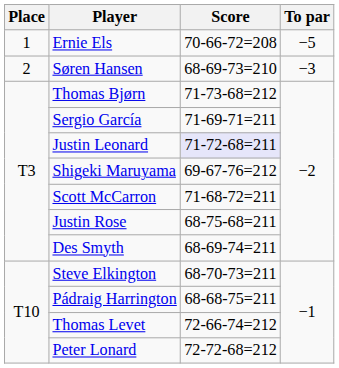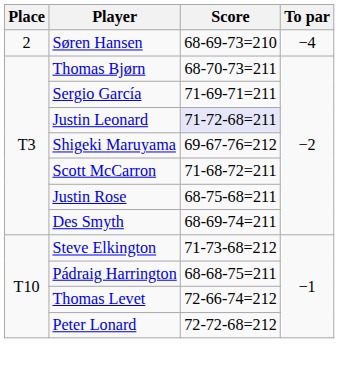 <table class="wikitable">
 <tr>
 <th>Place</th>
 <th>Player</th>
 <th>Score</th>
 <th>To par</th>
 </tr>
 <tr>
-<td align=center>1</td>
-<td> <a href='#'>Ernie Els</a></td>
-<td align=center>70-66-72=208</td>
-<td align=center>−5</td>
-</tr>
-<tr>
 <td align=center>2</td>
 <td> <a href='#'>Søren Hansen</a></td>
 <td align=center>68-69-73=210</td>
-<td align=center>−3</td>
+<td align=center>−4</td>
 </tr>
 <tr>
 <td rowspan="7" style="text-align:center;">T3</td>
 <td> <a href='#'>Thomas Bjørn</a></td>
-<td align=center>71-73-68=212</td>
+<td align=center>68-70-73=211</td>
 <td rowspan="7" style="text-align:center;">−2</td>
 </tr>
 <tr>
 <td> <a href='#'>Sergio García</a></td>
 <td align=center>71-69-71=211</td>
 </tr>
 <tr>
 <td> <a href='#'>Justin Leonard</a></td>
 <td align=center style="background: lavender;">71-72-68=211</td>
 </tr>
 <tr>
 <td> <a href='#'>Shigeki Maruyama</a></td>
 <td align=center>69-67-76=212</td>
 </tr>
 <tr>
 <td> <a href='#'>Scott McCarron</a></td>
 <td align=center>71-68-72=211</td>
 </tr>
 <tr>
 <td> <a href='#'>Justin Rose</a></td>
 <td align=center>68-75-68=211</td>
 </tr>
 <tr>
 <td> <a href='#'>Des Smyth</a></td>
 <td align=center>68-69-74=211</td>
 </tr>
 <tr>
 <td rowspan="4" style="text-align:center;">T10</td>
 <td> <a href='#'>Steve Elkington</a></td>
-<td align=center>68-70-73=211</td>
+<td align=center>71-73-68=212</td>
 <td rowspan="4" style="text-align:center;">−1</td>
 </tr>
 <tr>
 <td> <a href='#'>Pádraig Harrington</a></td>
 <td align=center>68-68-75=211</td>
 </tr>
 <tr>
 <td> <a href='#'>Thomas Levet</a></td>
 <td align=center>72-66-74=212</td>
 </tr>
 <tr>
 <td> <a href='#'>Peter Lonard</a></td>
 <td align=center>72-72-68=212</td>
 </tr>
 </table>
